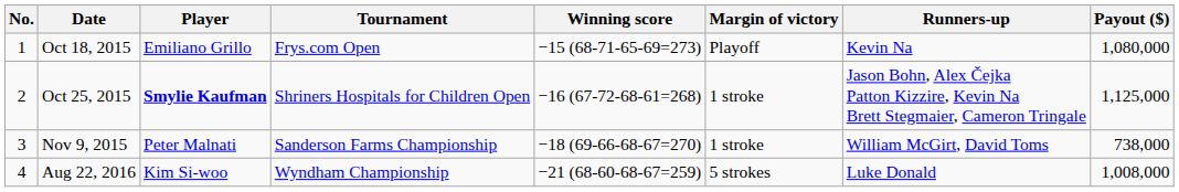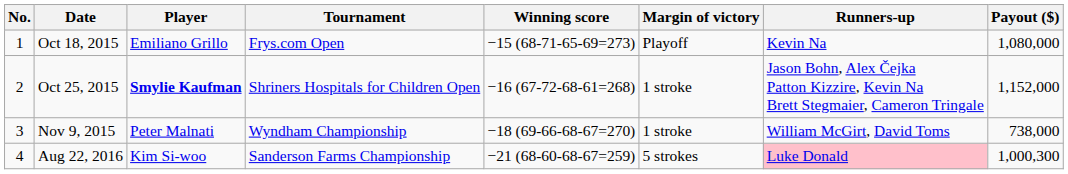 <table class="wikitable" style="font-size:95%;">
 <tr>
 <th>No.</th>
 <th>Date</th>
 <th>Player</th>
 <th>Tournament</th>
 <th>Winning score</th>
 <th>Margin of victory</th>
 <th>Runners-up</th>
 <th>Payout ($)</th>
 </tr>
 <tr>
 <td align=center>1</td>
 <td>Oct 18, 2015</td>
 <td> <a href='#'>Emiliano Grillo</a></td>
 <td><a href='#'>Frys.com Open</a></td>
 <td>−15 (68-71-65-69=273)</td>
 <td>Playoff</td>
 <td> <a href='#'>Kevin Na</a></td>
 <td align=right>1,080,000</td>
 </tr>
 <tr>
 <td align=center>2</td>
 <td>Oct 25, 2015</td>
 <td><strong> <a href='#'>Smylie Kaufman</a></strong></td>
 <td><a href='#'>Shriners Hospitals for Children Open</a></td>
 <td>−16 (67-72-68-61=268)</td>
 <td>1 stroke</td>
 <td> <a href='#'>Jason Bohn</a>,  <a href='#'>Alex Čejka</a><br> <a href='#'>Patton Kizzire</a>,  <a href='#'>Kevin Na</a><br> <a href='#'>Brett Stegmaier</a>,  <a href='#'>Cameron Tringale</a></td>
-<td align=right>1,125,000</td>
+<td align=right>1,152,000</td>
 </tr>
 <tr>
 <td align=center>3</td>
 <td>Nov 9, 2015</td>
 <td> <a href='#'>Peter Malnati</a></td>
-<td><a href='#'>Sanderson Farms Championship</a></td>
+<td><a href='#'>Wyndham Championship</a></td>
 <td>−18 (69-66-68-67=270)</td>
 <td>1 stroke</td>
 <td> <a href='#'>William McGirt</a>,  <a href='#'>David Toms</a></td>
 <td align=right>738,000</td>
 </tr>
 <tr>
 <td align=center>4</td>
 <td>Aug 22, 2016</td>
 <td> <a href='#'>Kim Si-woo</a></td>
-<td><a href='#'>Wyndham Championship</a></td>
+<td><a href='#'>Sanderson Farms Championship</a></td>
 <td>−21 (68-60-68-67=259)</td>
 <td>5 strokes</td>
-<td> <a href='#'>Luke Donald</a></td>
-<td align=right>1,008,000</td>
+<td style="background: pink;"> <a href='#'>Luke Donald</a></td>
+<td align=right>1,000,300</td>
 </tr>
 </table>
